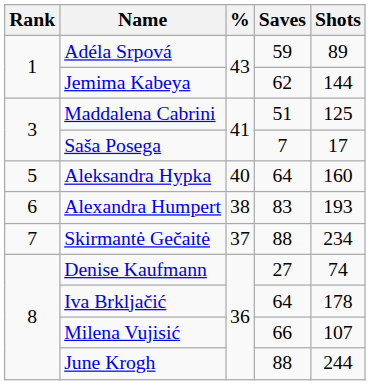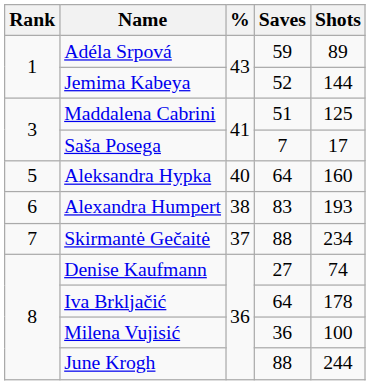 <table class="wikitable" style="text-align: center;">
 <tr>
 <th>Rank</th>
 <th>Name</th>
 <th>%</th>
 <th>Saves</th>
 <th>Shots</th>
 </tr>
 <tr>
 <td rowspan=2>1</td>
 <td align="left"> <a href='#'>Adéla Srpová</a></td>
 <td rowspan=2>43</td>
 <td>59</td>
 <td>89</td>
 </tr>
 <tr>
 <td align="left"> <a href='#'>Jemima Kabeya</a></td>
-<td>62</td>
+<td>52</td>
 <td>144</td>
 </tr>
 <tr>
 <td rowspan=2>3</td>
 <td align="left"> <a href='#'>Maddalena Cabrini</a></td>
 <td rowspan=2>41</td>
 <td>51</td>
 <td>125</td>
 </tr>
 <tr>
 <td align="left"> <a href='#'>Saša Posega</a></td>
 <td>7</td>
 <td>17</td>
 </tr>
 <tr>
 <td>5</td>
 <td align="left"> <a href='#'>Aleksandra Hypka</a></td>
 <td>40</td>
 <td>64</td>
 <td>160</td>
 </tr>
 <tr>
 <td>6</td>
 <td align="left"> <a href='#'>Alexandra Humpert</a></td>
 <td>38</td>
 <td>83</td>
 <td>193</td>
 </tr>
 <tr>
 <td>7</td>
 <td align="left"> <a href='#'>Skirmantė Gečaitė</a></td>
 <td>37</td>
 <td>88</td>
 <td>234</td>
 </tr>
 <tr>
 <td rowspan=4>8</td>
 <td align="left"> <a href='#'>Denise Kaufmann</a></td>
 <td rowspan=4>36</td>
 <td>27</td>
 <td>74</td>
 </tr>
 <tr>
 <td align="left"> <a href='#'>Iva Brkljačić</a></td>
 <td>64</td>
 <td>178</td>
 </tr>
 <tr>
 <td align="left"> <a href='#'>Milena Vujisić</a></td>
-<td>66</td>
-<td>107</td>
+<td>36</td>
+<td>100</td>
 </tr>
 <tr>
 <td align="left"> <a href='#'>June Krogh</a></td>
 <td>88</td>
 <td>244</td>
 </tr>
 </table>
